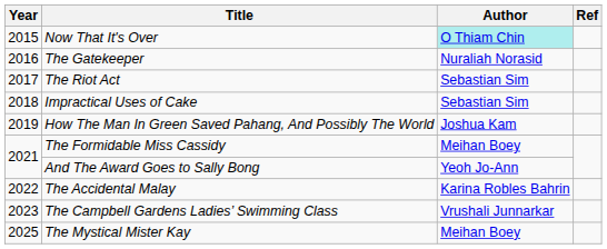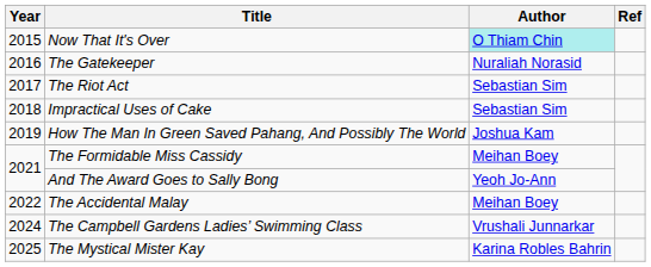 <table class="wikitable">
 <tr>
 <th>Year</th>
 <th>Title</th>
 <th>Author</th>
 <th>Ref</th>
 </tr>
 <tr>
 <td>2015</td>
 <td><em>Now That It's Over</em></td>
 <td style="background: paleturquoise;"><a href='#'>O Thiam Chin</a></td>
 <td></td>
 </tr>
 <tr>
 <td>2016</td>
 <td><em>The Gatekeeper</em></td>
 <td><a href='#'>Nuraliah Norasid</a></td>
 <td></td>
 </tr>
 <tr>
 <td>2017</td>
 <td><em>The Riot Act</em></td>
 <td><a href='#'>Sebastian Sim</a></td>
 <td></td>
 </tr>
 <tr>
 <td>2018</td>
 <td><em>Impractical Uses of Cake</em></td>
 <td><a href='#'>Sebastian Sim</a></td>
 <td></td>
 </tr>
 <tr>
 <td>2019</td>
 <td><em>How The Man In Green Saved Pahang, And Possibly The World</em></td>
 <td><a href='#'>Joshua Kam</a></td>
 <td></td>
 </tr>
 <tr>
 <td rowspan="2">2021</td>
 <td><em>The Formidable Miss Cassidy</em></td>
 <td><a href='#'>Meihan Boey</a></td>
 <td rowspan="2"></td>
 </tr>
 <tr>
 <td><em>And The Award Goes to Sally Bong</em></td>
 <td><a href='#'>Yeoh Jo-Ann</a></td>
 </tr>
 <tr>
 <td>2022</td>
 <td><em>The Accidental Malay</em></td>
-<td><a href='#'>Karina Robles Bahrin</a></td>
+<td><a href='#'>Meihan Boey</a></td>
 <td></td>
 </tr>
 <tr>
-<td>2023</td>
+<td>2024</td>
 <td><em>The Campbell Gardens Ladies’ Swimming Class</em></td>
 <td><a href='#'>Vrushali Junnarkar</a></td>
 <td></td>
 </tr>
 <tr>
 <td>2025</td>
 <td><em>The Mystical Mister Kay</em></td>
-<td><a href='#'>Meihan Boey</a></td>
+<td><a href='#'>Karina Robles Bahrin</a></td>
 <td></td>
 </tr>
 </table>
